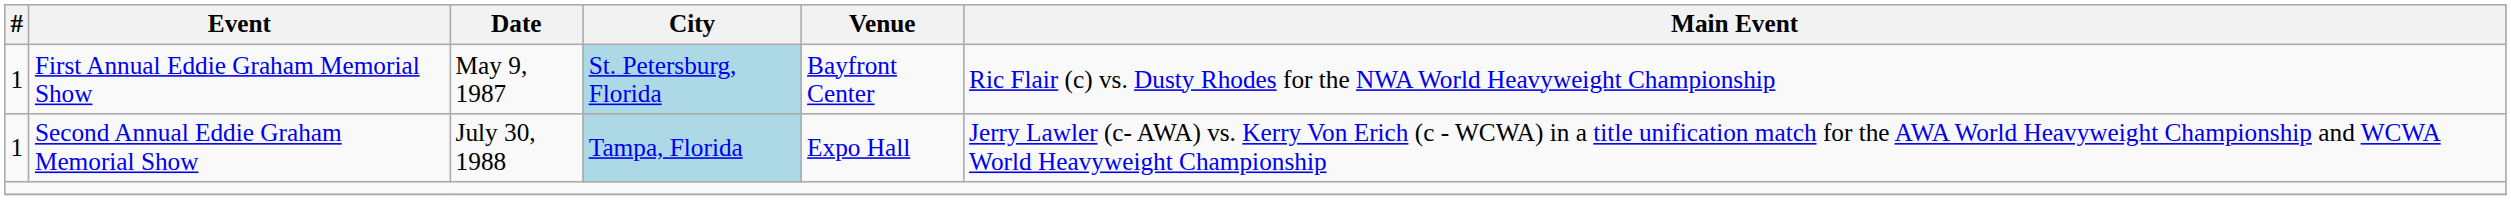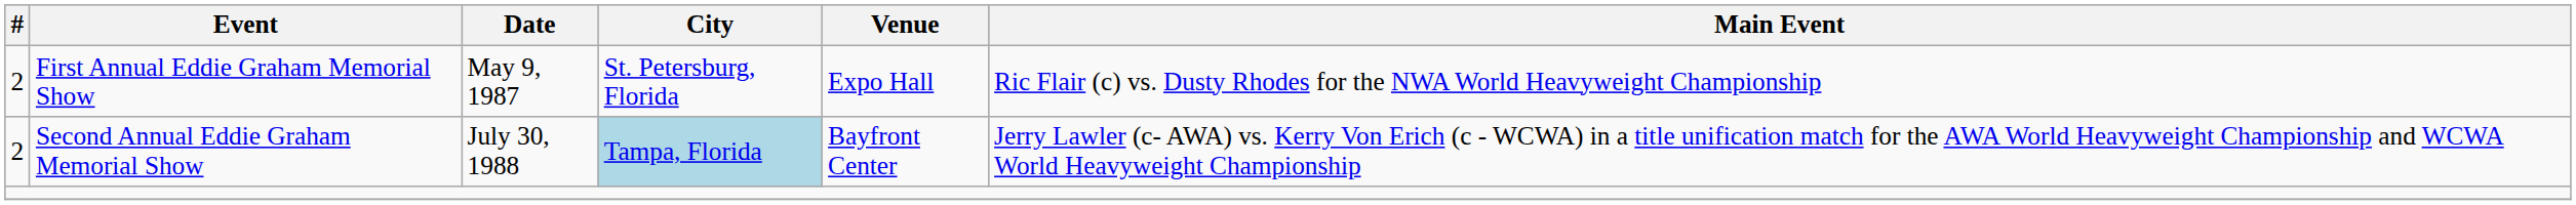 <table class="wikitable" align="center" width="100%">
 <tr>
 <th>#</th>
 <th>Event</th>
 <th>Date</th>
 <th>City</th>
 <th>Venue</th>
 <th>Main Event</th>
 </tr>
 <tr>
-<td>1</td>
+<td>2</td>
 <td><a href='#'>First Annual Eddie Graham Memorial Show</a></td>
 <td>May 9, 1987</td>
-<td style="background: lightblue;"><a href='#'>St. Petersburg, Florida</a></td>
-<td><a href='#'>Bayfront Center</a></td>
+<td><a href='#'>St. Petersburg, Florida</a></td>
+<td><a href='#'>Expo Hall</a></td>
 <td><a href='#'>Ric Flair</a> (c) vs. <a href='#'>Dusty Rhodes</a> for the <a href='#'>NWA World Heavyweight Championship</a></td>
 </tr>
 <tr>
-<td>1</td>
+<td>2</td>
 <td><a href='#'>Second Annual Eddie Graham Memorial Show</a></td>
 <td>July 30, 1988</td>
 <td style="background: lightblue;"><a href='#'>Tampa, Florida</a></td>
-<td><a href='#'>Expo Hall</a></td>
+<td><a href='#'>Bayfront Center</a></td>
 <td><a href='#'>Jerry Lawler</a> (c- AWA) vs. <a href='#'>Kerry Von Erich</a> (c - WCWA) in a <a href='#'>title unification match</a> for the <a href='#'>AWA World Heavyweight Championship</a> and <a href='#'>WCWA World Heavyweight Championship</a></td>
 </tr>
 <tr>
 <td colspan="10"></td>
 </tr>
 <tr>
 </tr>
 </table>
